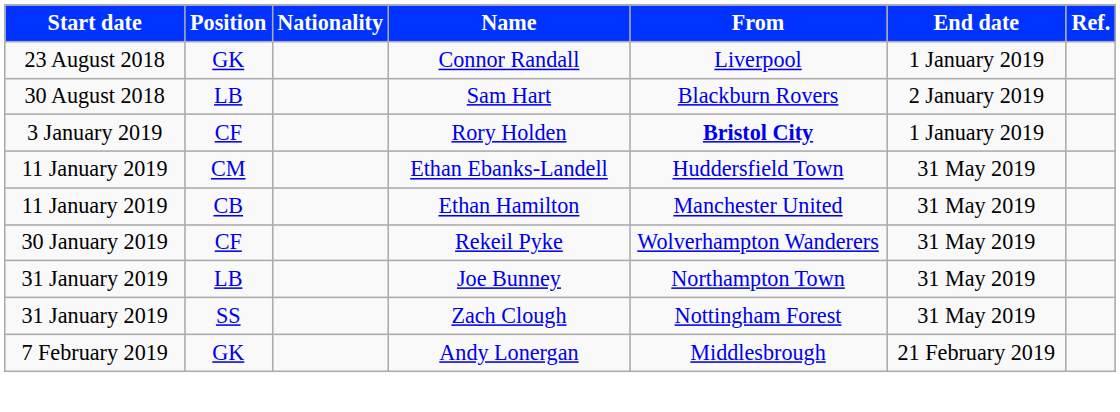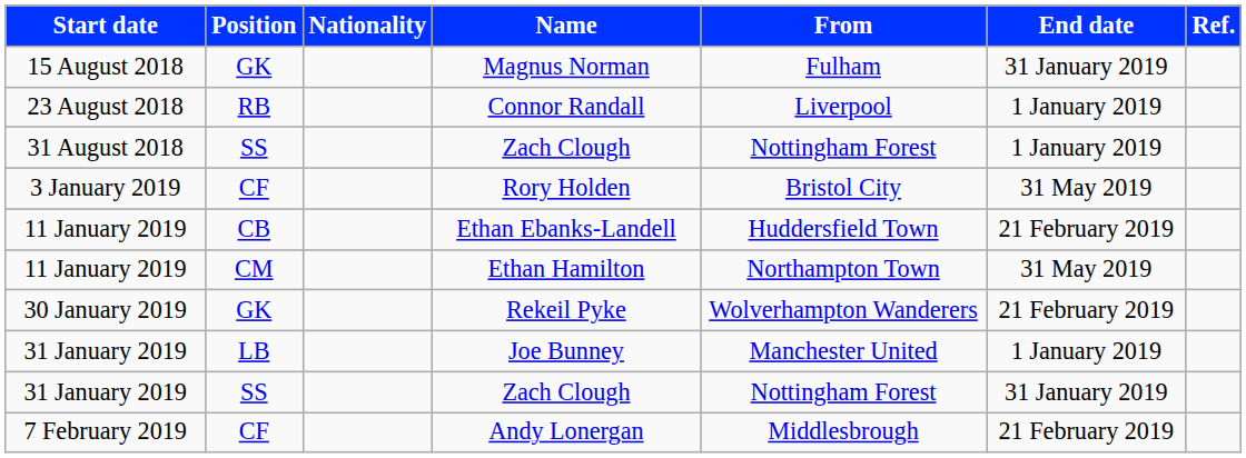 <table class="wikitable"  style="text-align:center; font-size:90%; ">
 <tr>
 <th style="background:#0033FF; color:#FFFFFF; width:110px;">Start date</th>
 <th style="background:#0033FF; color:#FFFFFF; width:50px;">Position</th>
 <th style="background:#0033FF; color:#FFFFFF; width:50px;">Nationality</th>
 <th style="background:#0033FF; color:#FFFFFF; width:150px;">Name</th>
 <th style="background:#0033FF; color:#FFFFFF; width:160px;">From</th>
 <th style="background:#0033FF; color:#FFFFFF; width:110px;">End date</th>
 <th style="background:#0033FF; color:#FFFFFF; width:25px;">Ref.</th>
 </tr>
 <tr>
+<td>15 August 2018</td>
+<td><a href='#'>GK</a></td>
+<td></td>
+<td><a href='#'>Magnus Norman</a></td>
+<td><a href='#'>Fulham</a></td>
+<td>31 January 2019</td>
+<td></td>
+</tr>
+<tr>
 <td>23 August 2018</td>
-<td><a href='#'>GK</a></td>
+<td><a href='#'>RB</a></td>
 <td></td>
 <td><a href='#'>Connor Randall</a></td>
 <td><a href='#'>Liverpool</a></td>
 <td>1 January 2019</td>
 <td></td>
 </tr>
 <tr>
-<td>30 August 2018</td>
-<td><a href='#'>LB</a></td>
+<td>31 August 2018</td>
+<td><a href='#'>SS</a></td>
 <td></td>
-<td><a href='#'>Sam Hart</a></td>
-<td><a href='#'>Blackburn Rovers</a></td>
-<td>2 January 2019</td>
+<td><a href='#'>Zach Clough</a></td>
+<td><a href='#'>Nottingham Forest</a></td>
+<td>1 January 2019</td>
 <td></td>
 </tr>
 <tr>
 <td>3 January 2019</td>
 <td><a href='#'>CF</a></td>
 <td></td>
 <td><a href='#'>Rory Holden</a></td>
-<td><strong><a href='#'>Bristol City</a></strong></td>
-<td>1 January 2019</td>
-<td></td>
-</tr>
-<tr>
-<td>11 January 2019</td>
-<td><a href='#'>CM</a></td>
-<td></td>
-<td><a href='#'>Ethan Ebanks-Landell</a></td>
-<td><a href='#'>Huddersfield Town</a></td>
+<td><a href='#'>Bristol City</a></td>
 <td>31 May 2019</td>
 <td></td>
 </tr>
 <tr>
 <td>11 January 2019</td>
 <td><a href='#'>CB</a></td>
 <td></td>
+<td><a href='#'>Ethan Ebanks-Landell</a></td>
+<td><a href='#'>Huddersfield Town</a></td>
+<td>21 February 2019</td>
+<td></td>
+</tr>
+<tr>
+<td>11 January 2019</td>
+<td><a href='#'>CM</a></td>
+<td></td>
 <td><a href='#'>Ethan Hamilton</a></td>
-<td><a href='#'>Manchester United</a></td>
+<td><a href='#'>Northampton Town</a></td>
 <td>31 May 2019</td>
 <td></td>
 </tr>
 <tr>
 <td>30 January 2019</td>
-<td><a href='#'>CF</a></td>
+<td><a href='#'>GK</a></td>
 <td></td>
 <td><a href='#'>Rekeil Pyke</a></td>
 <td><a href='#'>Wolverhampton Wanderers</a></td>
-<td>31 May 2019</td>
+<td>21 February 2019</td>
 <td></td>
 </tr>
 <tr>
 <td>31 January 2019</td>
 <td><a href='#'>LB</a></td>
 <td></td>
 <td><a href='#'>Joe Bunney</a></td>
-<td><a href='#'>Northampton Town</a></td>
-<td>31 May 2019</td>
+<td><a href='#'>Manchester United</a></td>
+<td>1 January 2019</td>
 <td></td>
 </tr>
 <tr>
 <td>31 January 2019</td>
 <td><a href='#'>SS</a></td>
 <td></td>
 <td><a href='#'>Zach Clough</a></td>
 <td><a href='#'>Nottingham Forest</a></td>
-<td>31 May 2019</td>
+<td>31 January 2019</td>
 <td></td>
 </tr>
 <tr>
 <td>7 February 2019</td>
-<td><a href='#'>GK</a></td>
+<td><a href='#'>CF</a></td>
 <td></td>
 <td><a href='#'>Andy Lonergan</a></td>
 <td><a href='#'>Middlesbrough</a></td>
 <td>21 February 2019</td>
 <td></td>
 </tr>
 </table>
